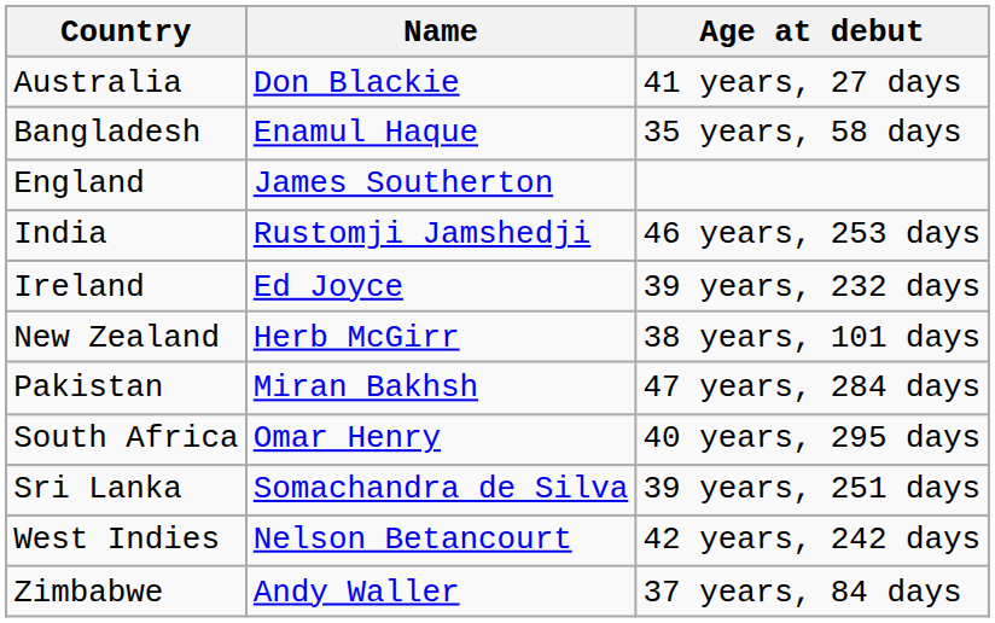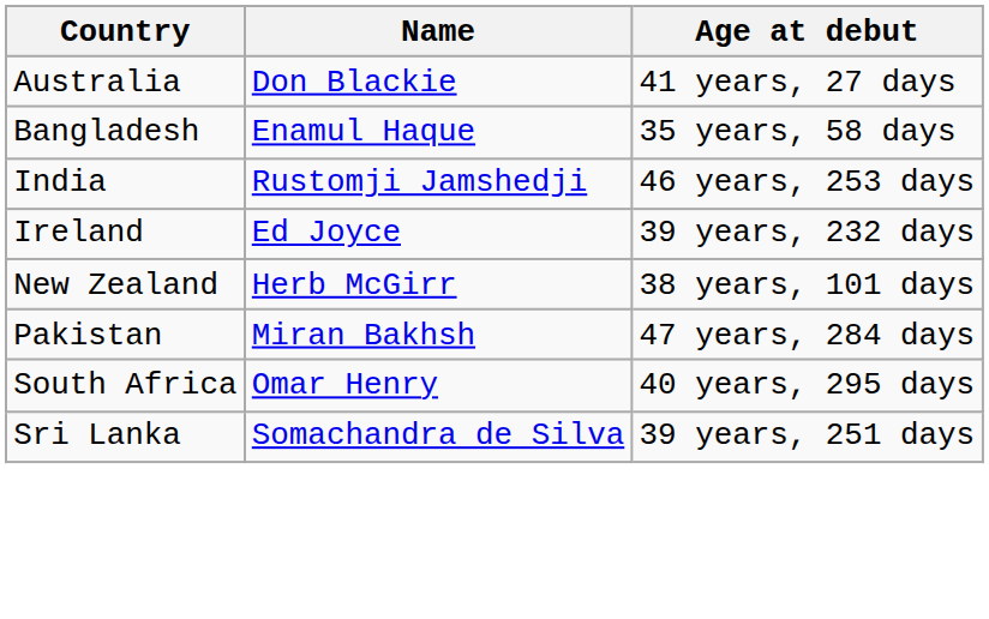 <table class="wikitable sortable">
 <tr>
 <th>Country</th>
 <th>Name</th>
 <th>Age at debut</th>
 </tr>
 <tr>
 <td>Australia</td>
 <td><a href='#'>Don Blackie</a></td>
 <td>41 years, 27 days</td>
 </tr>
 <tr>
 <td>Bangladesh</td>
 <td><a href='#'>Enamul Haque</a></td>
 <td>35 years, 58 days</td>
-</tr>
-<tr>
-<td>England</td>
-<td><a href='#'>James Southerton</a></td>
-<td></td>
 </tr>
 <tr>
 <td>India</td>
 <td><a href='#'>Rustomji Jamshedji</a></td>
 <td>46 years, 253 days</td>
 </tr>
 <tr>
 <td>Ireland</td>
 <td><a href='#'>Ed Joyce</a></td>
 <td>39 years, 232 days</td>
 </tr>
 <tr>
 <td>New Zealand</td>
 <td><a href='#'>Herb McGirr</a></td>
 <td>38 years, 101 days</td>
 </tr>
 <tr>
 <td>Pakistan</td>
 <td><a href='#'>Miran Bakhsh</a></td>
 <td>47 years, 284 days</td>
 </tr>
 <tr>
 <td>South Africa</td>
 <td><a href='#'>Omar Henry</a></td>
 <td>40 years, 295 days</td>
 </tr>
 <tr>
 <td>Sri Lanka</td>
 <td><a href='#'>Somachandra de Silva</a></td>
 <td>39 years, 251 days</td>
 </tr>
-<tr>
-<td>West Indies</td>
-<td><a href='#'>Nelson Betancourt</a></td>
-<td>42 years, 242 days</td>
-</tr>
-<tr>
-<td>Zimbabwe</td>
-<td><a href='#'>Andy Waller</a></td>
-<td>37 years, 84 days</td>
-</tr>
 </table>
